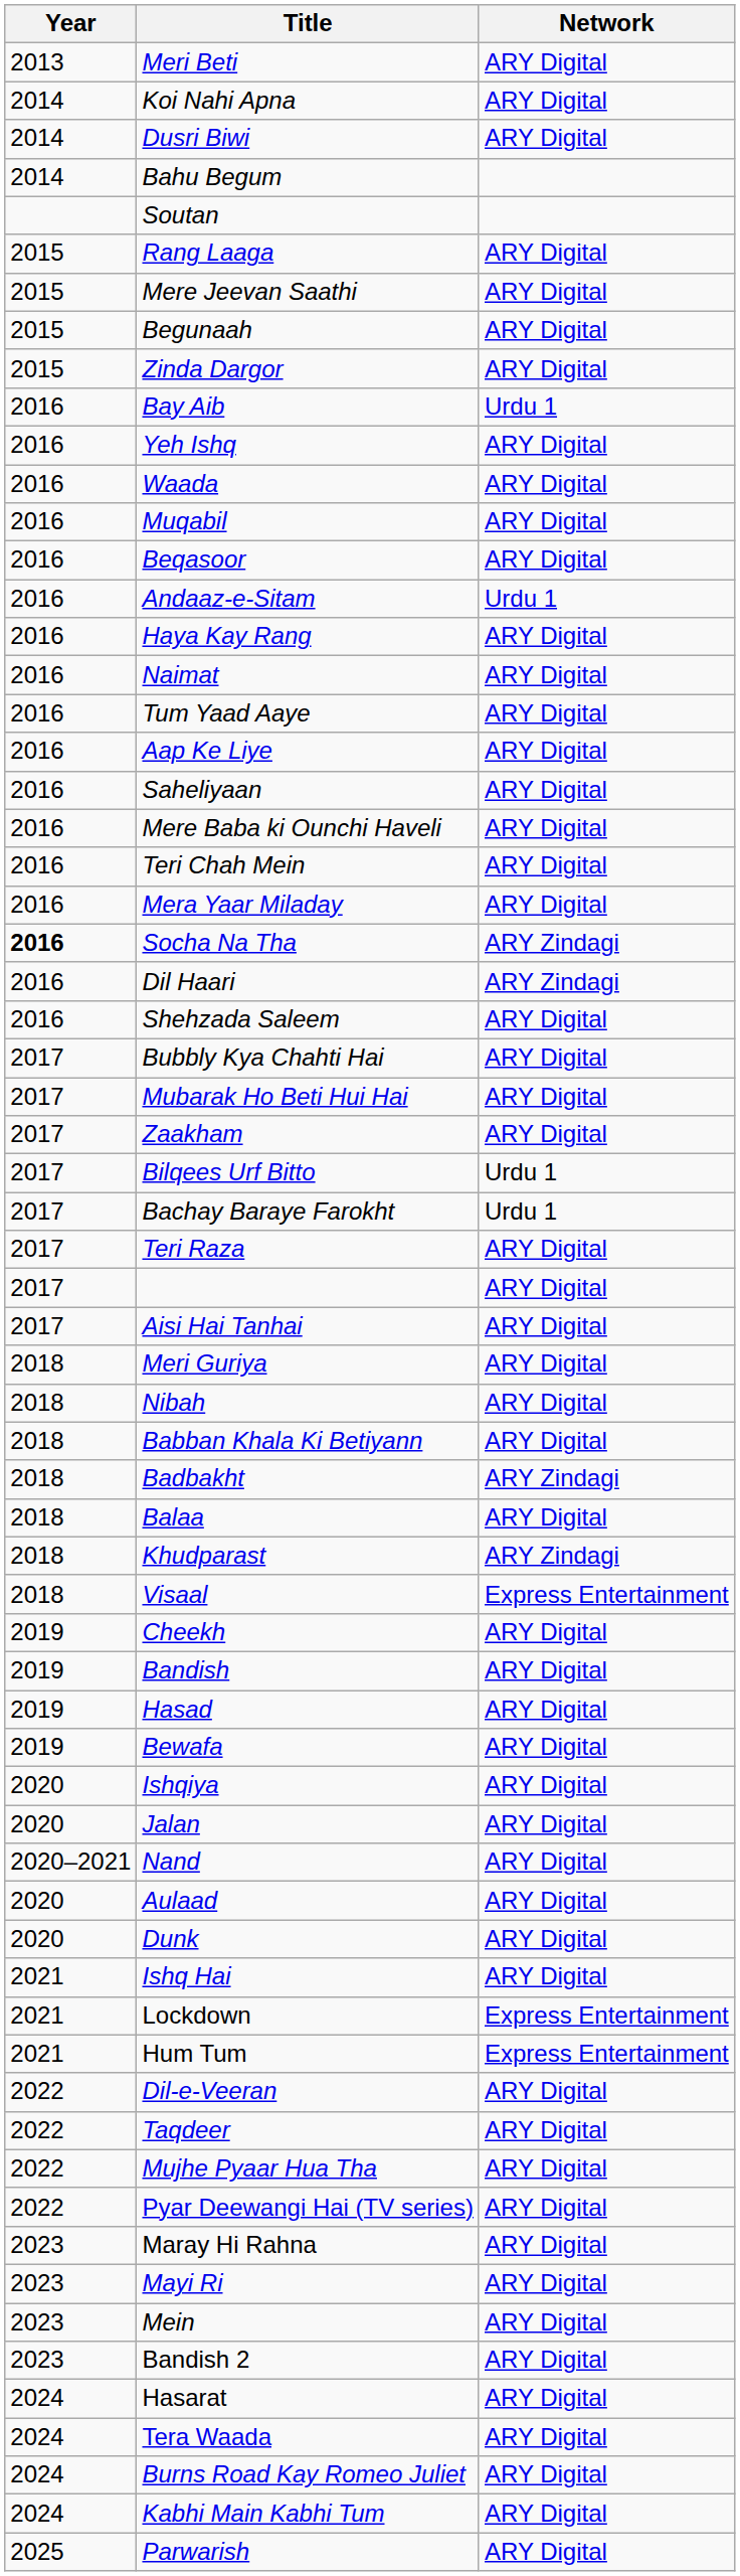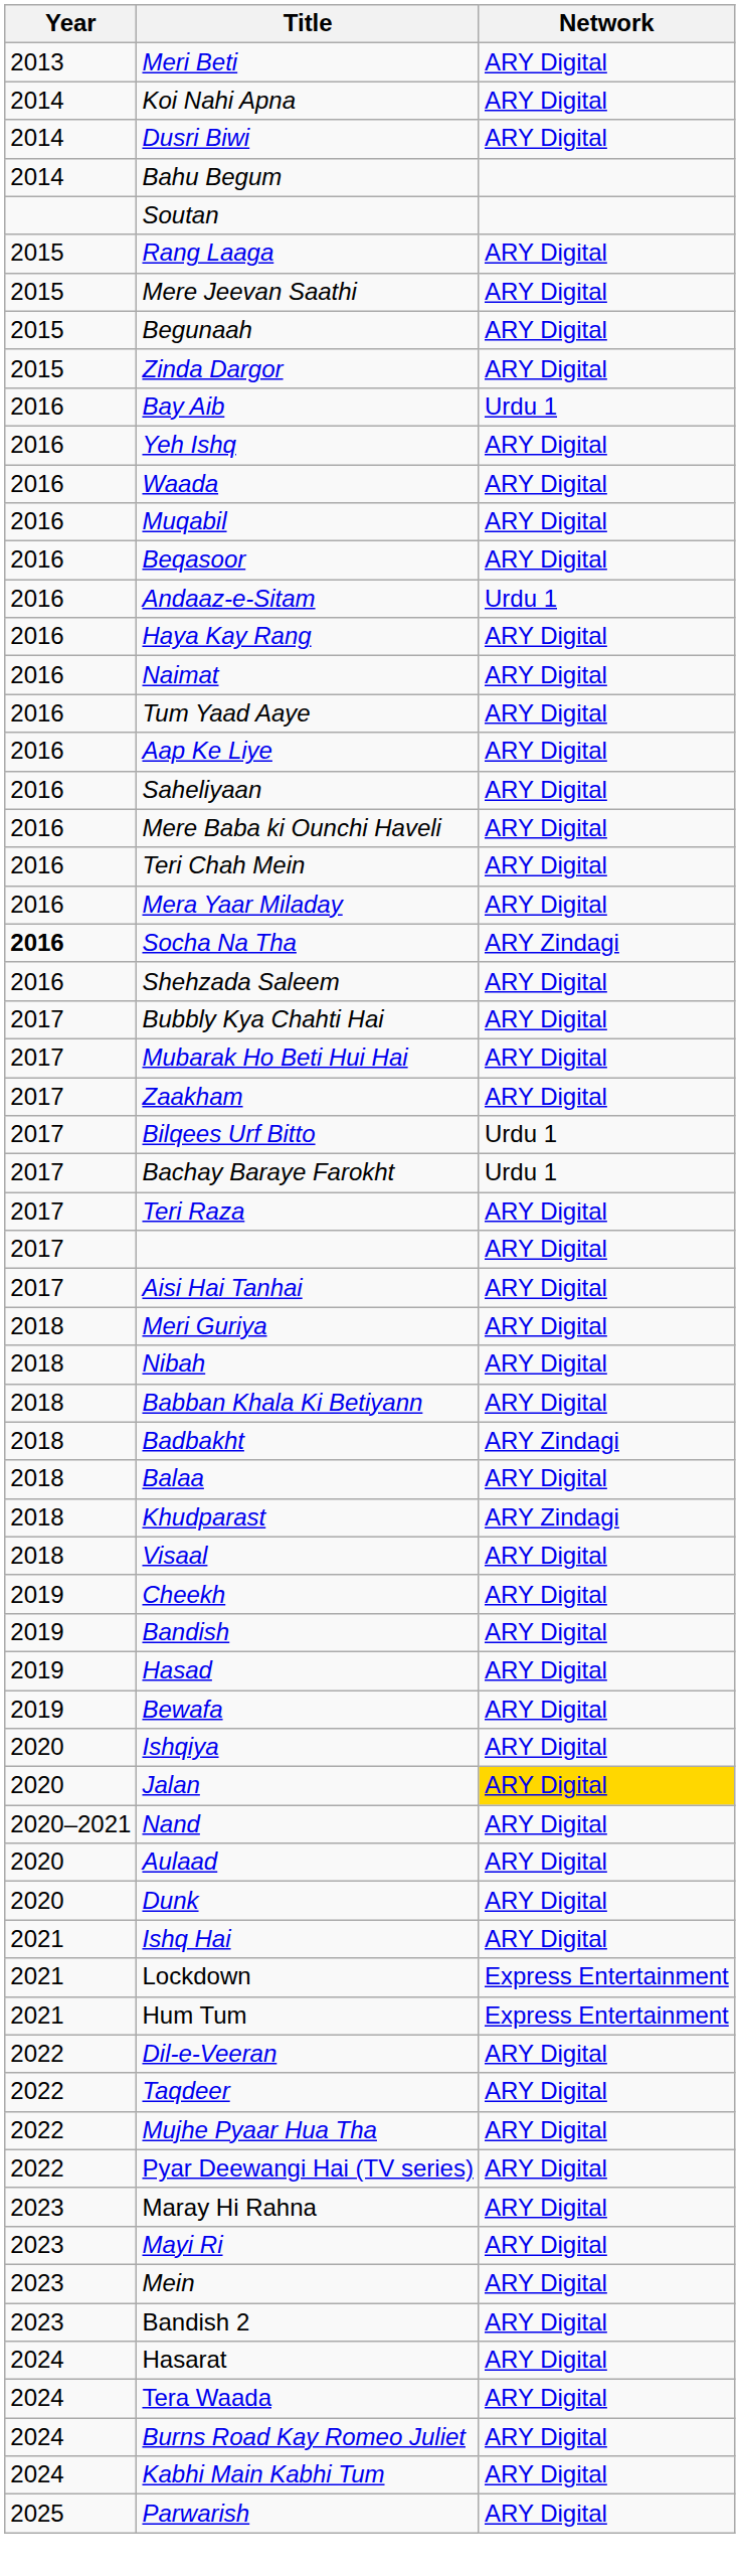 <table class="wikitable">
 <tr>
 <th>Year</th>
 <th>Title</th>
 <th>Network</th>
 </tr>
 <tr>
 <td>2013</td>
 <td><em><a href='#'>Meri Beti</a></em></td>
 <td><a href='#'>ARY Digital</a></td>
 </tr>
 <tr>
 <td>2014</td>
 <td><em>Koi Nahi Apna</em></td>
 <td><a href='#'>ARY Digital</a></td>
 </tr>
 <tr>
 <td>2014</td>
 <td><em><a href='#'>Dusri Biwi</a></em></td>
 <td><a href='#'>ARY Digital</a></td>
 </tr>
 <tr>
 <td>2014</td>
 <td><em>Bahu Begum</em></td>
 <td></td>
 </tr>
 <tr>
 <td></td>
 <td><em>Soutan</em></td>
 <td></td>
 </tr>
 <tr>
 <td>2015</td>
 <td><em><a href='#'>Rang Laaga</a></em></td>
 <td><a href='#'>ARY Digital</a></td>
 </tr>
 <tr>
 <td>2015</td>
 <td><em>Mere Jeevan Saathi</em></td>
 <td><a href='#'>ARY Digital</a></td>
 </tr>
 <tr>
 <td>2015</td>
 <td><em>Begunaah</em></td>
 <td><a href='#'>ARY Digital</a></td>
 </tr>
 <tr>
 <td>2015</td>
 <td><em><a href='#'>Zinda Dargor</a></em></td>
 <td><a href='#'>ARY Digital</a></td>
 </tr>
 <tr>
 <td>2016</td>
 <td><em><a href='#'>Bay Aib</a></em></td>
 <td><a href='#'>Urdu 1</a></td>
 </tr>
 <tr>
 <td>2016</td>
 <td><em><a href='#'>Yeh Ishq</a></em></td>
 <td><a href='#'>ARY Digital</a></td>
 </tr>
 <tr>
 <td>2016</td>
 <td><em><a href='#'>Waada</a></em></td>
 <td><a href='#'>ARY Digital</a></td>
 </tr>
 <tr>
 <td>2016</td>
 <td><em><a href='#'>Muqabil</a></em></td>
 <td><a href='#'>ARY Digital</a></td>
 </tr>
 <tr>
 <td>2016</td>
 <td><em><a href='#'>Beqasoor</a></em></td>
 <td><a href='#'>ARY Digital</a></td>
 </tr>
 <tr>
 <td>2016</td>
 <td><em><a href='#'>Andaaz-e-Sitam</a></em></td>
 <td><a href='#'>Urdu 1</a></td>
 </tr>
 <tr>
 <td>2016</td>
 <td><em><a href='#'>Haya Kay Rang</a></em></td>
 <td><a href='#'>ARY Digital</a></td>
 </tr>
 <tr>
 <td>2016</td>
 <td><em><a href='#'>Naimat</a></em></td>
 <td><a href='#'>ARY Digital</a></td>
 </tr>
 <tr>
 <td>2016</td>
 <td><em>Tum Yaad Aaye</em></td>
 <td><a href='#'>ARY Digital</a></td>
 </tr>
 <tr>
 <td>2016</td>
 <td><em><a href='#'>Aap Ke Liye</a></em></td>
 <td><a href='#'>ARY Digital</a></td>
 </tr>
 <tr>
 <td>2016</td>
 <td><em>Saheliyaan</em></td>
 <td><a href='#'>ARY Digital</a></td>
 </tr>
 <tr>
 <td>2016</td>
 <td><em>Mere Baba ki Ounchi Haveli</em></td>
 <td><a href='#'>ARY Digital</a></td>
 </tr>
 <tr>
 <td>2016</td>
 <td><em>Teri Chah Mein</em></td>
 <td><a href='#'>ARY Digital</a></td>
 </tr>
 <tr>
 <td>2016</td>
 <td><em><a href='#'>Mera Yaar Miladay</a></em></td>
 <td><a href='#'>ARY Digital</a></td>
 </tr>
 <tr>
 <td><strong>2016</strong></td>
 <td><em><a href='#'>Socha Na Tha</a></em></td>
 <td><a href='#'>ARY Zindagi</a></td>
 </tr>
 <tr>
 <td>2016</td>
-<td><em>Dil Haari</em></td>
-<td><a href='#'>ARY Zindagi</a></td>
-</tr>
-<tr>
-<td>2016</td>
 <td><em>Shehzada Saleem</em></td>
 <td><a href='#'>ARY Digital</a></td>
 </tr>
 <tr>
 <td>2017</td>
 <td><em>Bubbly Kya Chahti Hai</em></td>
 <td><a href='#'>ARY Digital</a></td>
 </tr>
 <tr>
 <td>2017</td>
 <td><em><a href='#'>Mubarak Ho Beti Hui Hai</a></em></td>
 <td><a href='#'>ARY Digital</a></td>
 </tr>
 <tr>
 <td>2017</td>
 <td><em><a href='#'>Zaakham</a></em></td>
 <td><a href='#'>ARY Digital</a></td>
 </tr>
 <tr>
 <td>2017</td>
 <td><em><a href='#'>Bilqees Urf Bitto</a></em></td>
 <td>Urdu 1</td>
 </tr>
 <tr>
 <td>2017</td>
 <td><em>Bachay Baraye Farokht</em></td>
 <td>Urdu 1</td>
 </tr>
 <tr>
 <td>2017</td>
 <td><em><a href='#'>Teri Raza</a></em></td>
 <td><a href='#'>ARY Digital</a></td>
 </tr>
 <tr>
 <td>2017</td>
 <td></td>
 <td><a href='#'>ARY Digital</a></td>
 </tr>
 <tr>
 <td>2017</td>
 <td><em><a href='#'>Aisi Hai Tanhai</a></em></td>
 <td><a href='#'>ARY Digital</a></td>
 </tr>
 <tr>
 <td>2018</td>
 <td><em><a href='#'>Meri Guriya</a></em></td>
 <td><a href='#'>ARY Digital</a></td>
 </tr>
 <tr>
 <td>2018</td>
 <td><em><a href='#'>Nibah</a></em></td>
 <td><a href='#'>ARY Digital</a></td>
 </tr>
 <tr>
 <td>2018</td>
 <td><em><a href='#'>Babban Khala Ki Betiyann</a></em></td>
 <td><a href='#'>ARY Digital</a></td>
 </tr>
 <tr>
 <td>2018</td>
 <td><em><a href='#'>Badbakht</a></em></td>
 <td><a href='#'>ARY Zindagi</a></td>
 </tr>
 <tr>
 <td>2018</td>
 <td><em><a href='#'>Balaa</a></em></td>
 <td><a href='#'>ARY Digital</a></td>
 </tr>
 <tr>
 <td>2018</td>
 <td><em><a href='#'>Khudparast</a></em></td>
 <td><a href='#'>ARY Zindagi</a></td>
 </tr>
 <tr>
 <td>2018</td>
 <td><em><a href='#'>Visaal</a></em></td>
-<td><a href='#'>Express Entertainment</a></td>
+<td><a href='#'>ARY Digital</a></td>
 </tr>
 <tr>
 <td>2019</td>
 <td><em><a href='#'>Cheekh</a></em></td>
 <td><a href='#'>ARY Digital</a></td>
 </tr>
 <tr>
 <td>2019</td>
 <td><em><a href='#'>Bandish</a></em></td>
 <td><a href='#'>ARY Digital</a></td>
 </tr>
 <tr>
 <td>2019</td>
 <td><em><a href='#'>Hasad</a></em></td>
 <td><a href='#'>ARY Digital</a></td>
 </tr>
 <tr>
 <td>2019</td>
 <td><em><a href='#'>Bewafa</a></em></td>
 <td><a href='#'>ARY Digital</a></td>
 </tr>
 <tr>
 <td>2020</td>
 <td><em><a href='#'>Ishqiya</a></em></td>
 <td><a href='#'>ARY Digital</a></td>
 </tr>
 <tr>
 <td>2020</td>
 <td><em><a href='#'>Jalan</a></em></td>
-<td><a href='#'>ARY Digital</a></td>
+<td style="background: gold;"><a href='#'>ARY Digital</a></td>
 </tr>
 <tr>
 <td>2020–2021</td>
 <td><em><a href='#'>Nand</a></em></td>
 <td><a href='#'>ARY Digital</a></td>
 </tr>
 <tr>
 <td>2020</td>
 <td><em><a href='#'>Aulaad</a></em></td>
 <td><a href='#'>ARY Digital</a></td>
 </tr>
 <tr>
 <td>2020</td>
 <td><em><a href='#'>Dunk</a></em></td>
 <td><a href='#'>ARY Digital</a></td>
 </tr>
 <tr>
 <td>2021</td>
 <td><em><a href='#'>Ishq Hai</a></em></td>
 <td><a href='#'>ARY Digital</a></td>
 </tr>
 <tr>
 <td>2021</td>
 <td>Lockdown</td>
 <td><a href='#'>Express Entertainment</a></td>
 </tr>
 <tr>
 <td>2021</td>
 <td>Hum Tum</td>
 <td><a href='#'>Express Entertainment</a></td>
 </tr>
 <tr>
 <td>2022</td>
 <td><em><a href='#'>Dil-e-Veeran</a></em></td>
 <td><a href='#'>ARY Digital</a></td>
 </tr>
 <tr>
 <td>2022</td>
 <td><em><a href='#'>Taqdeer</a></em></td>
 <td><a href='#'>ARY Digital</a></td>
 </tr>
 <tr>
 <td>2022</td>
 <td><em><a href='#'>Mujhe Pyaar Hua Tha</a></em></td>
 <td><a href='#'>ARY Digital</a></td>
 </tr>
 <tr>
 <td>2022</td>
 <td><a href='#'>Pyar Deewangi Hai (TV series)</a></td>
 <td><a href='#'>ARY Digital</a></td>
 </tr>
 <tr>
 <td>2023</td>
 <td>Maray Hi Rahna</td>
 <td><a href='#'>ARY Digital</a></td>
 </tr>
 <tr>
 <td>2023</td>
 <td><em><a href='#'>Mayi Ri</a></em></td>
 <td><a href='#'>ARY Digital</a></td>
 </tr>
 <tr>
 <td>2023</td>
 <td><em>Mein</em></td>
 <td><a href='#'>ARY Digital</a></td>
 </tr>
 <tr>
 <td>2023</td>
 <td>Bandish 2</td>
 <td><a href='#'>ARY Digital</a></td>
 </tr>
 <tr>
 <td>2024</td>
 <td>Hasarat</td>
 <td><a href='#'>ARY Digital</a></td>
 </tr>
 <tr>
 <td>2024</td>
 <td><a href='#'>Tera Waada</a></td>
 <td><a href='#'>ARY Digital</a></td>
 </tr>
 <tr>
 <td>2024</td>
 <td><em><a href='#'>Burns Road Kay Romeo Juliet</a></em></td>
 <td><a href='#'>ARY Digital</a></td>
 </tr>
 <tr>
 <td>2024</td>
 <td><em><a href='#'>Kabhi Main Kabhi Tum</a></em></td>
 <td><a href='#'>ARY Digital</a></td>
 </tr>
 <tr>
 <td>2025</td>
 <td><em><a href='#'>Parwarish</a></em></td>
 <td><a href='#'>ARY Digital</a></td>
 </tr>
 </table>
